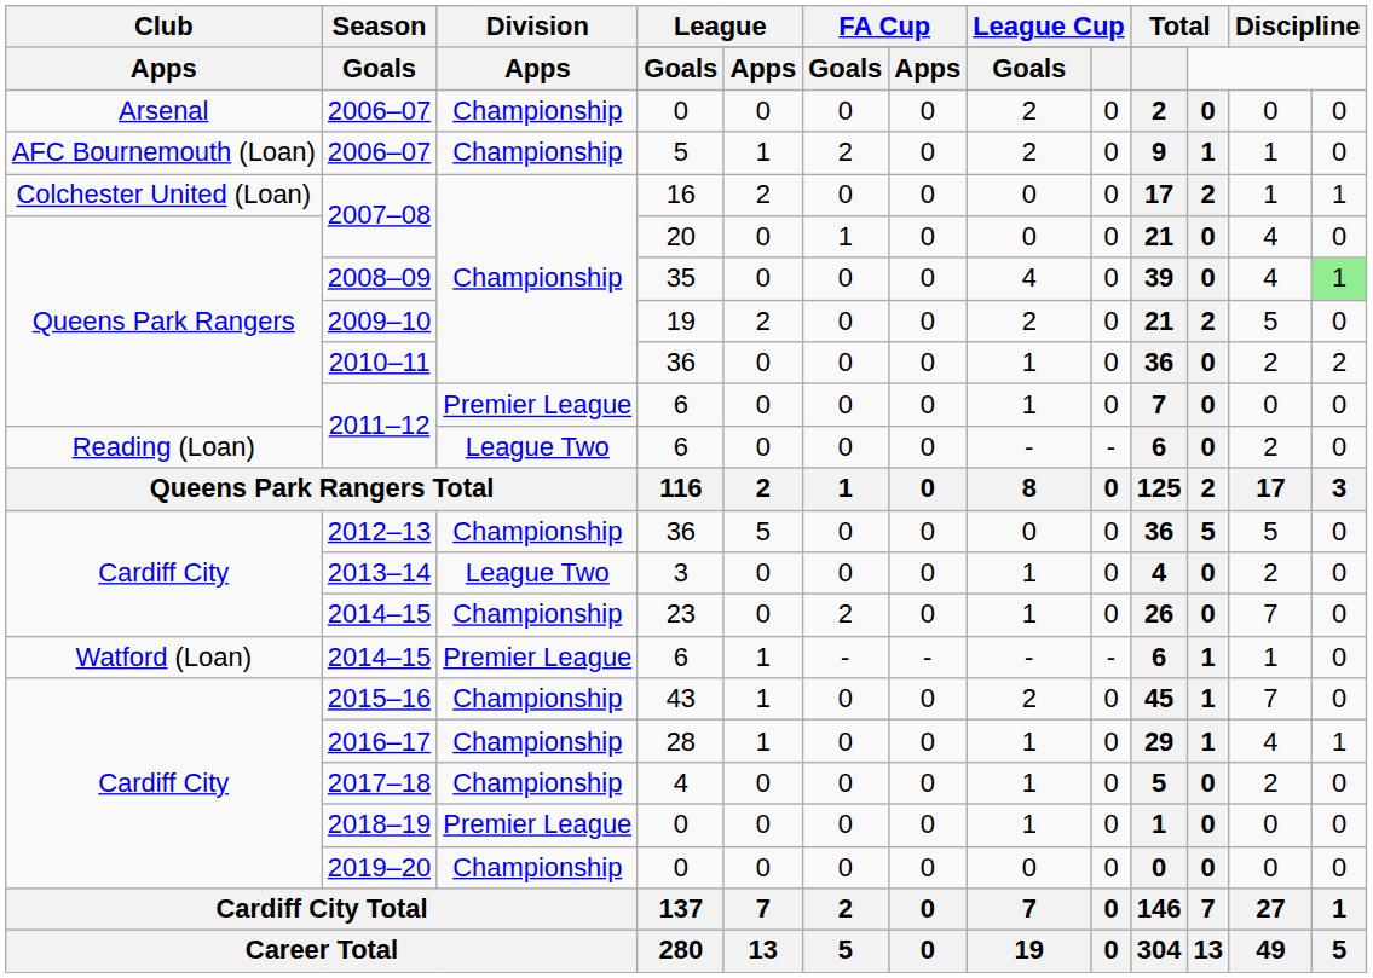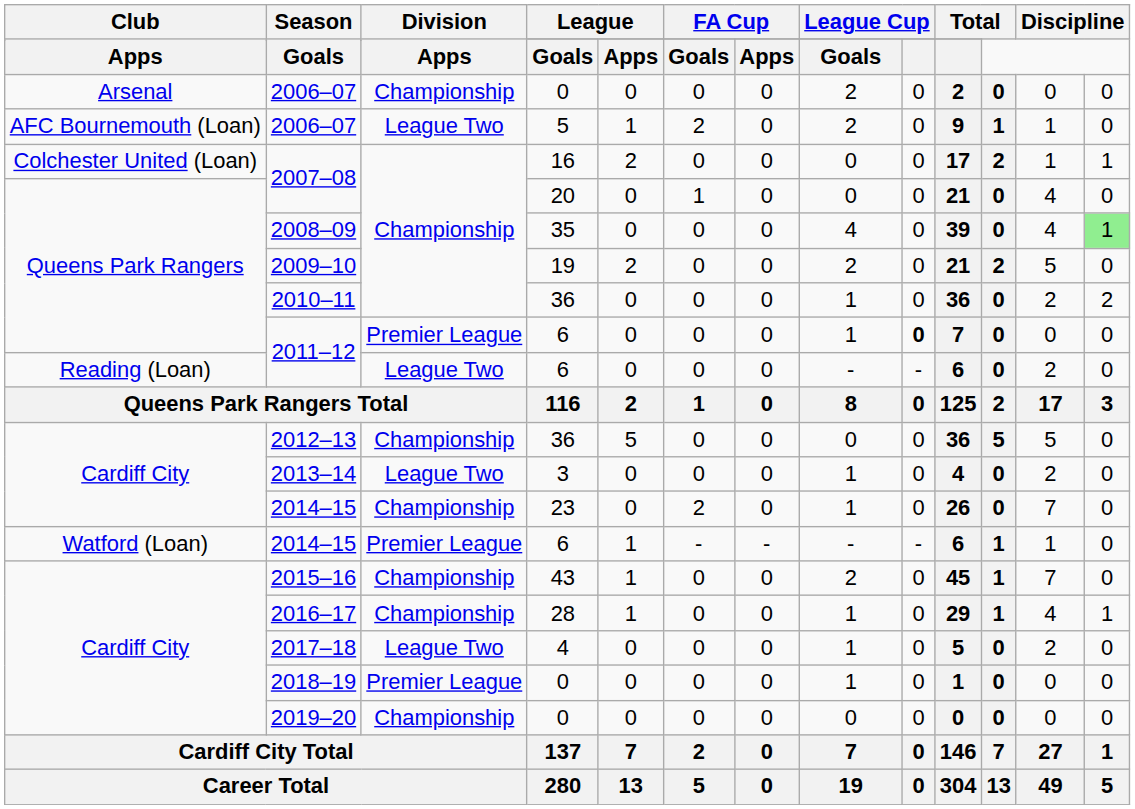 <table class="wikitable" style="text-align: center;">
 <tr>
 <th rowspan="2">Club</th>
 <th rowspan="2">Season</th>
 <th rowspan="2">Division</th>
 <th colspan="2">League</th>
 <th colspan="2"><a href='#'>FA Cup</a></th>
 <th colspan="2"><a href='#'>League Cup</a></th>
 <th colspan="2">Total</th>
 <th colspan="2">Discipline</th>
 </tr>
 <tr>
 </tr>
 <tr>
 <th>Apps</th>
 <th>Goals</th>
 <th>Apps</th>
 <th>Goals</th>
 <th>Apps</th>
 <th>Goals</th>
 <th>Apps</th>
 <th>Goals</th>
 <th></th>
 <th></th>
 </tr>
 <tr>
 <td><a href='#'>Arsenal</a></td>
 <td><a href='#'>2006–07</a></td>
 <td><a href='#'>Championship</a></td>
 <td>0</td>
 <td>0</td>
 <td>0</td>
 <td>0</td>
 <td>2</td>
 <td>0</td>
 <th>2</th>
 <th>0</th>
 <td>0</td>
 <td>0</td>
 </tr>
 <tr>
 <td><a href='#'>AFC Bournemouth</a> (Loan)</td>
 <td><a href='#'>2006–07</a></td>
-<td><a href='#'>Championship</a></td>
+<td><a href='#'>League Two</a></td>
 <td>5</td>
 <td>1</td>
 <td>2</td>
 <td>0</td>
 <td>2</td>
 <td>0</td>
 <th>9</th>
 <th>1</th>
 <td>1</td>
 <td>0</td>
 </tr>
 <tr>
 <td><a href='#'>Colchester United</a> (Loan)</td>
 <td rowspan="2"><a href='#'>2007–08</a></td>
 <td rowspan="5"><a href='#'>Championship</a></td>
 <td>16</td>
 <td>2</td>
 <td>0</td>
 <td>0</td>
 <td>0</td>
 <td>0</td>
 <th>17</th>
 <th>2</th>
 <td>1</td>
 <td>1</td>
 </tr>
 <tr>
 <td rowspan="5"><a href='#'>Queens Park Rangers</a></td>
 <td>20</td>
 <td>0</td>
 <td>1</td>
 <td>0</td>
 <td>0</td>
 <td>0</td>
 <th>21</th>
 <th>0</th>
 <td>4</td>
 <td>0</td>
 </tr>
 <tr>
 <td><a href='#'>2008–09</a></td>
 <td>35</td>
 <td>0</td>
 <td>0</td>
 <td>0</td>
 <td>4</td>
 <td>0</td>
 <th>39</th>
 <th>0</th>
 <td>4</td>
 <td style="background: lightgreen;">1</td>
 </tr>
 <tr>
 <td><a href='#'>2009–10</a></td>
 <td>19</td>
 <td>2</td>
 <td>0</td>
 <td>0</td>
 <td>2</td>
 <td>0</td>
 <th>21</th>
 <th>2</th>
 <td>5</td>
 <td>0</td>
 </tr>
 <tr>
 <td><a href='#'>2010–11</a></td>
 <td>36</td>
 <td>0</td>
 <td>0</td>
 <td>0</td>
 <td>1</td>
 <td>0</td>
 <th>36</th>
 <th>0</th>
 <td>2</td>
 <td>2</td>
 </tr>
 <tr>
 <td rowspan="2"><a href='#'>2011–12</a></td>
 <td><a href='#'>Premier League</a></td>
 <td>6</td>
 <td>0</td>
 <td>0</td>
 <td>0</td>
 <td>1</td>
-<td>0</td>
+<td><strong>0</strong></td>
 <th>7</th>
 <th>0</th>
 <td>0</td>
 <td>0</td>
 </tr>
 <tr>
 <td><a href='#'>Reading</a> (Loan)</td>
 <td><a href='#'>League Two</a></td>
 <td>6</td>
 <td>0</td>
 <td>0</td>
 <td>0</td>
 <td>-</td>
 <td>-</td>
 <th>6</th>
 <th>0</th>
 <td>2</td>
 <td>0</td>
 </tr>
 <tr>
 <th colspan="3">Queens Park Rangers Total</th>
 <th>116</th>
 <th>2</th>
 <th>1</th>
 <th>0</th>
 <th>8</th>
 <th>0</th>
 <th>125</th>
 <th>2</th>
 <th>17</th>
 <th>3</th>
 </tr>
 <tr>
 <td rowspan="3"><a href='#'>Cardiff City</a></td>
 <td><a href='#'>2012–13</a></td>
 <td><a href='#'>Championship</a></td>
 <td>36</td>
 <td>5</td>
 <td>0</td>
 <td>0</td>
 <td>0</td>
 <td>0</td>
 <th>36</th>
 <th>5</th>
 <td>5</td>
 <td>0</td>
 </tr>
 <tr>
 <td><a href='#'>2013–14</a></td>
 <td><a href='#'>League Two</a></td>
 <td>3</td>
 <td>0</td>
 <td>0</td>
 <td>0</td>
 <td>1</td>
 <td>0</td>
 <th>4</th>
 <th>0</th>
 <td>2</td>
 <td>0</td>
 </tr>
 <tr>
 <td><a href='#'>2014–15</a></td>
 <td><a href='#'>Championship</a></td>
 <td>23</td>
 <td>0</td>
 <td>2</td>
 <td>0</td>
 <td>1</td>
 <td>0</td>
 <th>26</th>
 <th>0</th>
 <td>7</td>
 <td>0</td>
 </tr>
 <tr>
 <td><a href='#'>Watford</a> (Loan)</td>
 <td><a href='#'>2014–15</a></td>
 <td><a href='#'>Premier League</a></td>
 <td>6</td>
 <td>1</td>
 <td>-</td>
 <td>-</td>
 <td>-</td>
 <td>-</td>
 <th>6</th>
 <th>1</th>
 <td>1</td>
 <td>0</td>
 </tr>
 <tr>
 <td rowspan="5"><a href='#'>Cardiff City</a></td>
 <td><a href='#'>2015–16</a></td>
 <td><a href='#'>Championship</a></td>
 <td>43</td>
 <td>1</td>
 <td>0</td>
 <td>0</td>
 <td>2</td>
 <td>0</td>
 <th>45</th>
 <th>1</th>
 <td>7</td>
 <td>0</td>
 </tr>
 <tr>
 <td><a href='#'>2016–17</a></td>
 <td><a href='#'>Championship</a></td>
 <td>28</td>
 <td>1</td>
 <td>0</td>
 <td>0</td>
 <td>1</td>
 <td>0</td>
 <th>29</th>
 <th>1</th>
 <td>4</td>
 <td>1</td>
 </tr>
 <tr>
 <td><a href='#'>2017–18</a></td>
-<td><a href='#'>Championship</a></td>
+<td><a href='#'>League Two</a></td>
 <td>4</td>
 <td>0</td>
 <td>0</td>
 <td>0</td>
 <td>1</td>
 <td>0</td>
 <th>5</th>
 <th>0</th>
 <td>2</td>
 <td>0</td>
 </tr>
 <tr>
 <td><a href='#'>2018–19</a></td>
 <td><a href='#'>Premier League</a></td>
 <td>0</td>
 <td>0</td>
 <td>0</td>
 <td>0</td>
 <td>1</td>
 <td>0</td>
 <th>1</th>
 <th>0</th>
 <td>0</td>
 <td>0</td>
 </tr>
 <tr>
 <td><a href='#'>2019–20</a></td>
 <td><a href='#'>Championship</a></td>
 <td>0</td>
 <td>0</td>
 <td>0</td>
 <td>0</td>
 <td>0</td>
 <td>0</td>
 <th>0</th>
 <th>0</th>
 <td>0</td>
 <td>0</td>
 </tr>
 <tr>
 <th colspan="3">Cardiff City Total</th>
 <th>137</th>
 <th>7</th>
 <th>2</th>
 <th>0</th>
 <th>7</th>
 <th>0</th>
 <th>146</th>
 <th>7</th>
 <th>27</th>
 <th>1</th>
 </tr>
 <tr>
 <th colspan="3">Career Total</th>
 <th>280</th>
 <th>13</th>
 <th>5</th>
 <th>0</th>
 <th>19</th>
 <th>0</th>
 <th>304</th>
 <th>13</th>
 <th>49</th>
 <th>5</th>
 </tr>
 </table>
